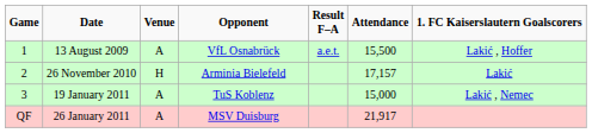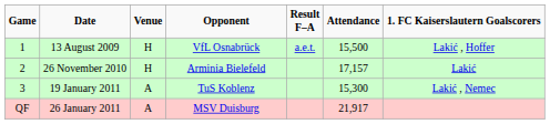 <table border="2" cellpadding="4" cellspacing="0" style="text-align:center; background: #f9f9f9; border: 1px #aaa solid; border-collapse: collapse; font-size: smaller;">
 <tr>
 <th>Game</th>
 <th>Date</th>
 <th>Venue</th>
 <th width="140px">Opponent</th>
 <th>Result<br>F–A</th>
 <th>Attendance</th>
 <th>1. FC Kaiserslautern Goalscorers</th>
 </tr>
 <tr bgcolor="#CCFFCC">
 <td>1</td>
 <td>13 August 2009</td>
-<td>A</td>
+<td>H</td>
 <td><a href='#'>VfL Osnabrück</a></td>
 <td> <a href='#'>a.e.t.</a></td>
 <td>15,500</td>
 <td><a href='#'>Lakić</a> , <a href='#'>Hoffer</a> </td>
 </tr>
 <tr bgcolor="#CCFFCC">
 <td>2</td>
 <td>26 November 2010</td>
 <td>H</td>
 <td><a href='#'>Arminia Bielefeld</a></td>
 <td></td>
 <td>17,157</td>
 <td><a href='#'>Lakić</a> </td>
 </tr>
 <tr bgcolor="#CCFFCC">
 <td>3</td>
 <td>19 January 2011</td>
 <td>A</td>
 <td><a href='#'>TuS Koblenz</a></td>
 <td></td>
-<td>15,000</td>
+<td>15,300</td>
 <td><a href='#'>Lakić</a> , <a href='#'>Nemec</a> </td>
 </tr>
 <tr bgcolor="#FFCCCC">
 <td>QF</td>
 <td>26 January 2011</td>
 <td>A</td>
 <td><a href='#'>MSV Duisburg</a></td>
 <td></td>
 <td>21,917</td>
 <td></td>
 </tr>
 </table>
